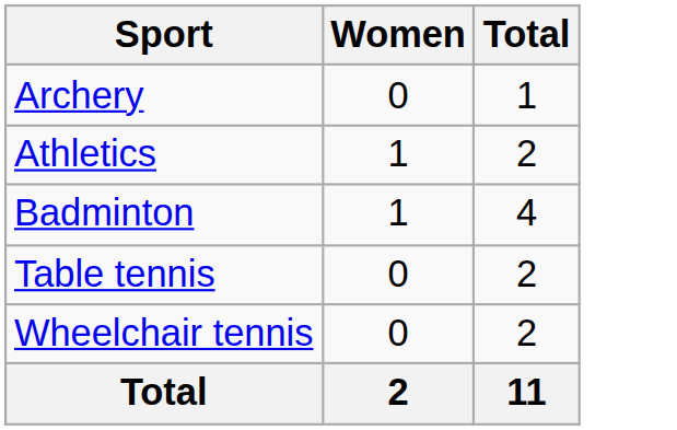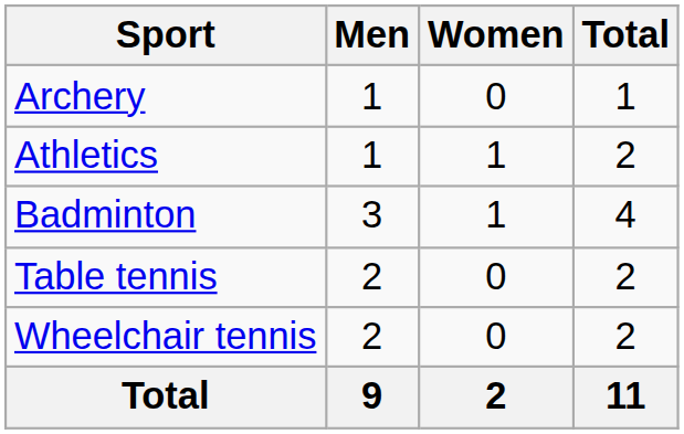 <table class="wikitable sortable"style="text-align:center;">
 <tr>
 <th>Sport</th>
+<th>Men</th>
 <th>Women</th>
 <th>Total</th>
 </tr>
 <tr>
 <td align="left"><a href='#'>Archery</a></td>
+<td>1</td>
 <td>0</td>
 <td>1</td>
 </tr>
 <tr>
 <td align="left"><a href='#'>Athletics</a></td>
 <td>1</td>
+<td>1</td>
 <td>2</td>
 </tr>
 <tr>
 <td align="left"><a href='#'>Badminton</a></td>
+<td>3</td>
 <td>1</td>
 <td>4</td>
 </tr>
 <tr>
 <td align="left"><a href='#'>Table tennis</a></td>
+<td>2</td>
 <td>0</td>
 <td>2</td>
 </tr>
 <tr>
 <td align="left"><a href='#'>Wheelchair tennis</a></td>
+<td>2</td>
 <td>0</td>
 <td>2</td>
 </tr>
 <tr>
 <th>Total</th>
+<th>9</th>
 <th>2</th>
 <th>11</th>
 </tr>
 </table>
